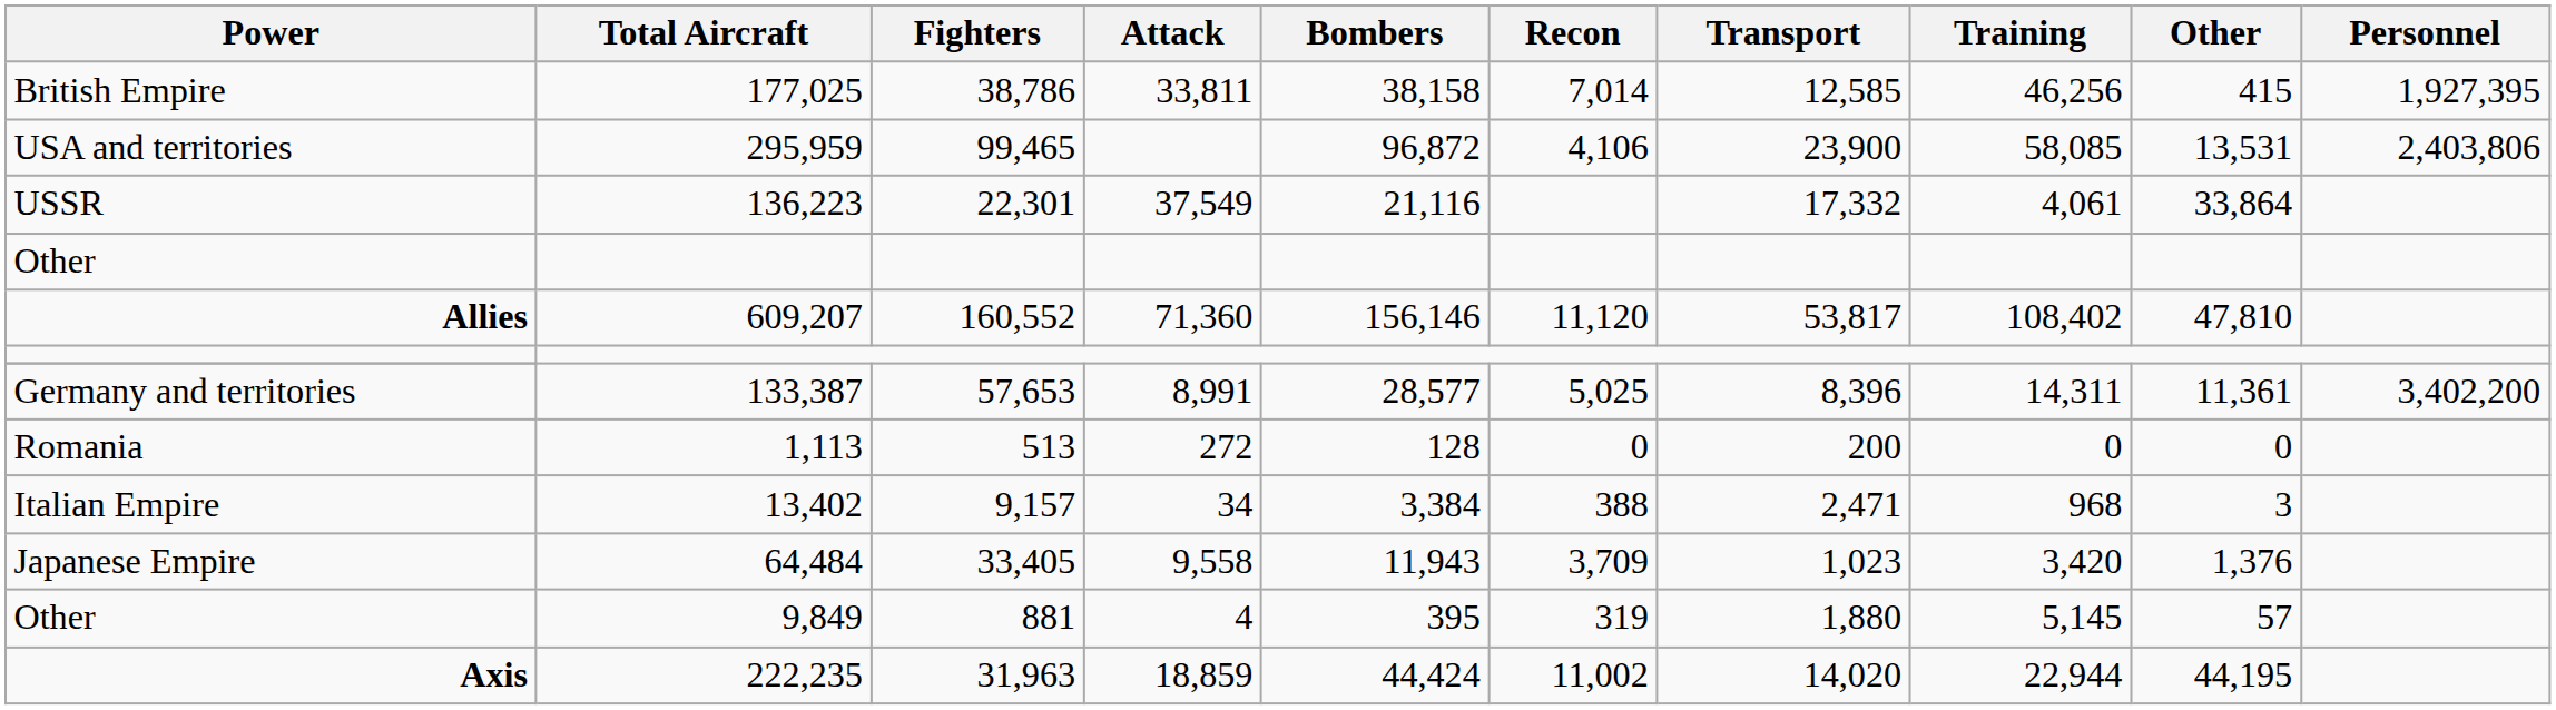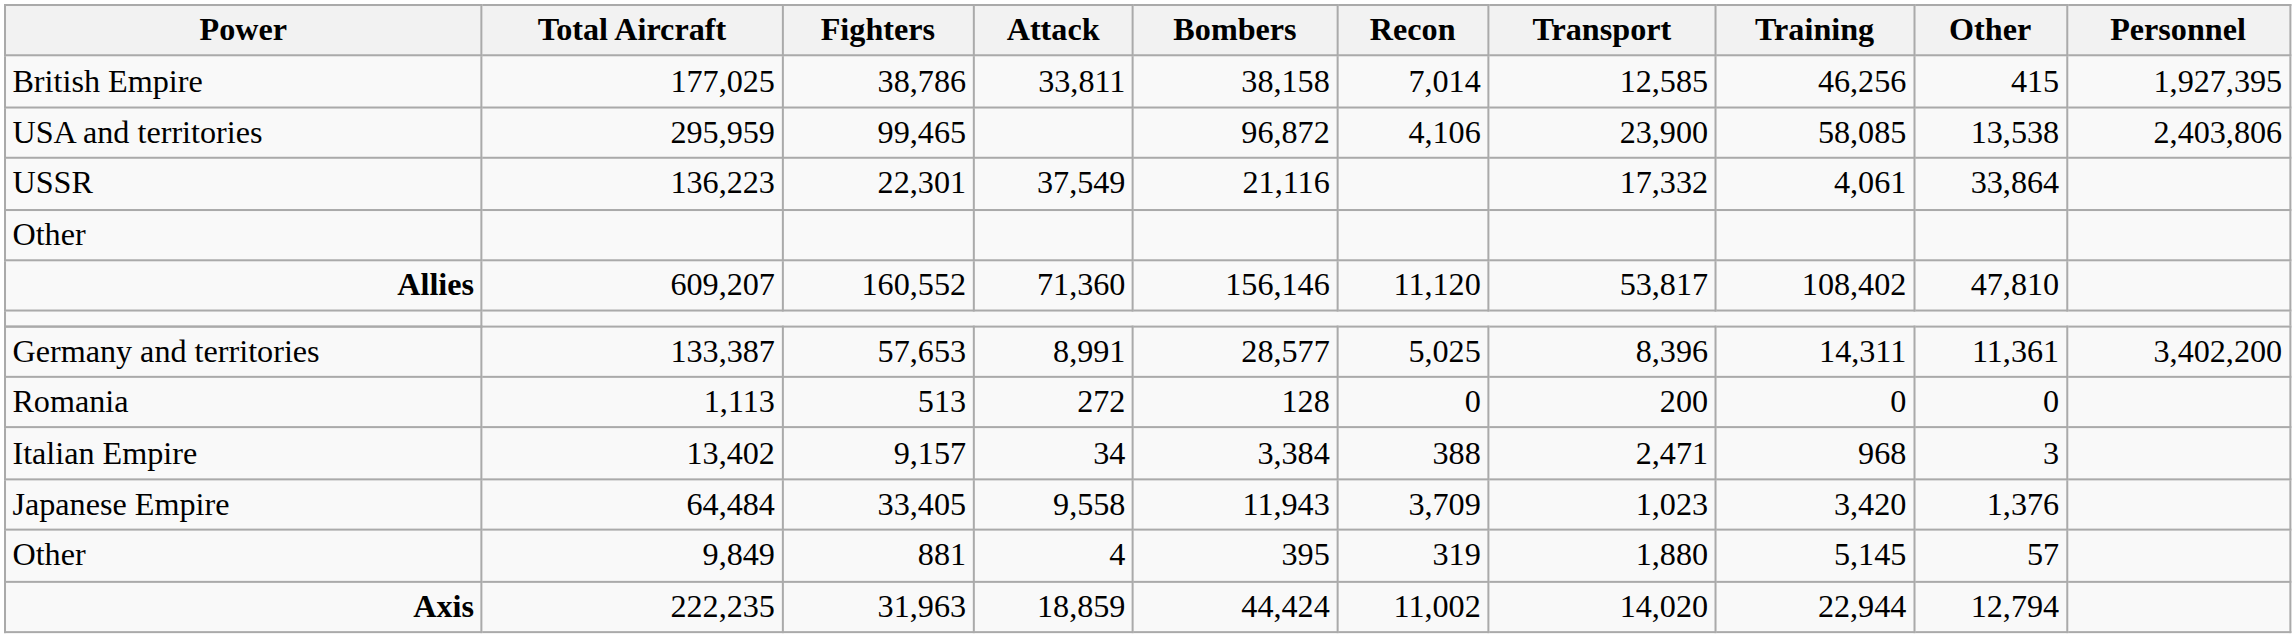 <table class="wikitable" width="90%" style="text-align: right; font-size: 100%">
 <tr>
 <th align="center">Power</th>
 <th align="center">Total Aircraft</th>
 <th align="center">Fighters</th>
 <th align="center">Attack</th>
 <th align="center">Bombers</th>
 <th align="center">Recon</th>
 <th align="center">Transport</th>
 <th align="center">Training</th>
 <th align="center">Other</th>
 <th align="center">Personnel</th>
 </tr>
 <tr>
 <td align="left">British Empire</td>
 <td>177,025</td>
 <td>38,786</td>
 <td>33,811</td>
 <td>38,158</td>
 <td>7,014</td>
 <td>12,585</td>
 <td>46,256</td>
 <td>415</td>
 <td>1,927,395</td>
 </tr>
 <tr>
 <td align="left">USA and territories</td>
 <td>295,959</td>
 <td>99,465</td>
 <td></td>
 <td>96,872</td>
 <td>4,106</td>
 <td>23,900</td>
 <td>58,085</td>
-<td>13,531</td>
+<td>13,538</td>
 <td>2,403,806</td>
 </tr>
 <tr>
 <td align="left">USSR</td>
 <td>136,223</td>
 <td>22,301</td>
 <td>37,549</td>
 <td>21,116</td>
 <td></td>
 <td>17,332</td>
 <td>4,061</td>
 <td>33,864</td>
 <td></td>
 </tr>
 <tr>
 <td align="left">Other</td>
 <td></td>
 <td></td>
 <td></td>
 <td></td>
 <td></td>
 <td></td>
 <td></td>
 <td></td>
 <td></td>
 </tr>
 <tr style=>
 <td><strong>Allies</strong></td>
 <td>609,207</td>
 <td>160,552</td>
 <td>71,360</td>
 <td>156,146</td>
 <td>11,120</td>
 <td>53,817</td>
 <td>108,402</td>
 <td>47,810</td>
 <td></td>
 </tr>
 <tr>
 <td></td>
 </tr>
 <tr>
 </tr>
 <tr>
 <td align="left">Germany and territories</td>
 <td>133,387</td>
 <td>57,653</td>
 <td>8,991</td>
 <td>28,577</td>
 <td>5,025</td>
 <td>8,396</td>
 <td>14,311</td>
 <td>11,361</td>
 <td>3,402,200</td>
 </tr>
 <tr>
 <td align="left">Romania</td>
 <td>1,113</td>
 <td>513</td>
 <td>272</td>
 <td>128</td>
 <td>0</td>
 <td>200</td>
 <td>0</td>
 <td>0</td>
 <td></td>
 </tr>
 <tr>
 <td align="left">Italian Empire</td>
 <td>13,402</td>
 <td>9,157</td>
 <td>34</td>
 <td>3,384</td>
 <td>388</td>
 <td>2,471</td>
 <td>968</td>
 <td>3</td>
 <td></td>
 </tr>
 <tr>
 <td align="left">Japanese Empire</td>
 <td>64,484</td>
 <td>33,405</td>
 <td>9,558</td>
 <td>11,943</td>
 <td>3,709</td>
 <td>1,023</td>
 <td>3,420</td>
 <td>1,376</td>
 <td></td>
 </tr>
 <tr>
 <td align="left">Other</td>
 <td>9,849</td>
 <td>881</td>
 <td>4</td>
 <td>395</td>
 <td>319</td>
 <td>1,880</td>
 <td>5,145</td>
 <td>57</td>
 <td></td>
 </tr>
 <tr>
 <td><strong>Axis</strong></td>
 <td>222,235</td>
 <td>31,963</td>
 <td>18,859</td>
 <td>44,424</td>
 <td>11,002</td>
 <td>14,020</td>
 <td>22,944</td>
-<td>44,195</td>
+<td>12,794</td>
 <td></td>
 </tr>
 </table>
